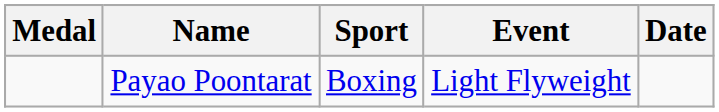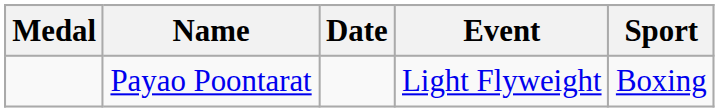 <table class="wikitable sortable" style="font-size: 95%;">
 <tr>
 <th>Medal</th>
 <th>Name</th>
+<th>Date</th>
+<th>Event</th>
 <th>Sport</th>
-<th>Event</th>
-<th>Date</th>
 </tr>
 <tr>
 <td></td>
 <td><a href='#'>Payao Poontarat</a></td>
+<td></td>
+<td><a href='#'>Light Flyweight</a></td>
 <td><a href='#'>Boxing</a></td>
-<td><a href='#'>Light Flyweight</a></td>
-<td></td>
 </tr>
 </table>
